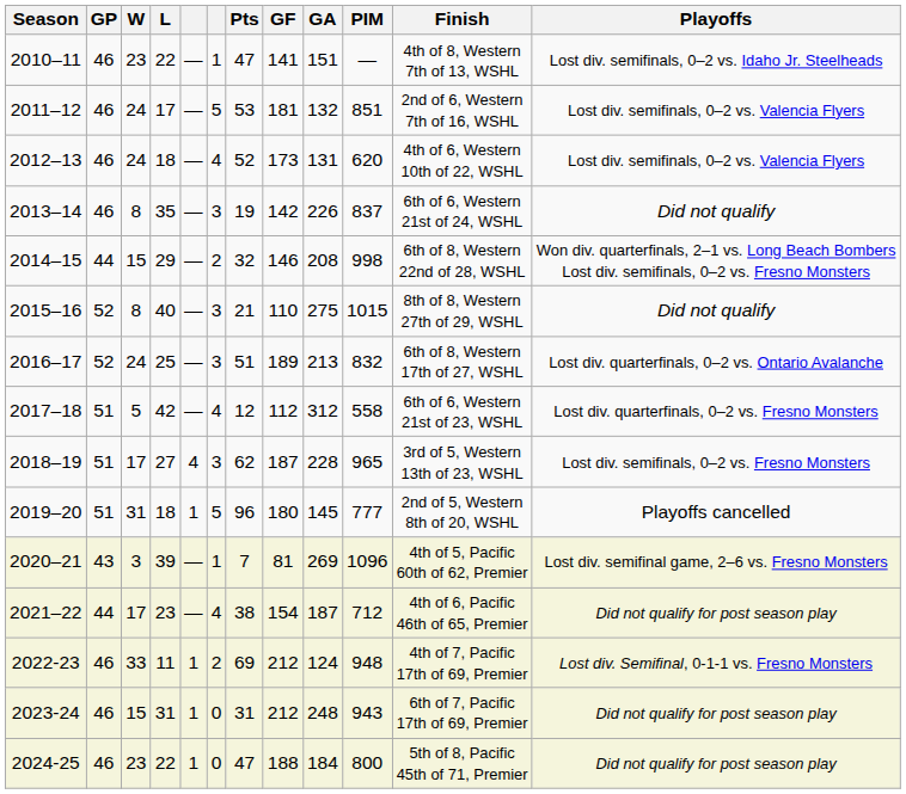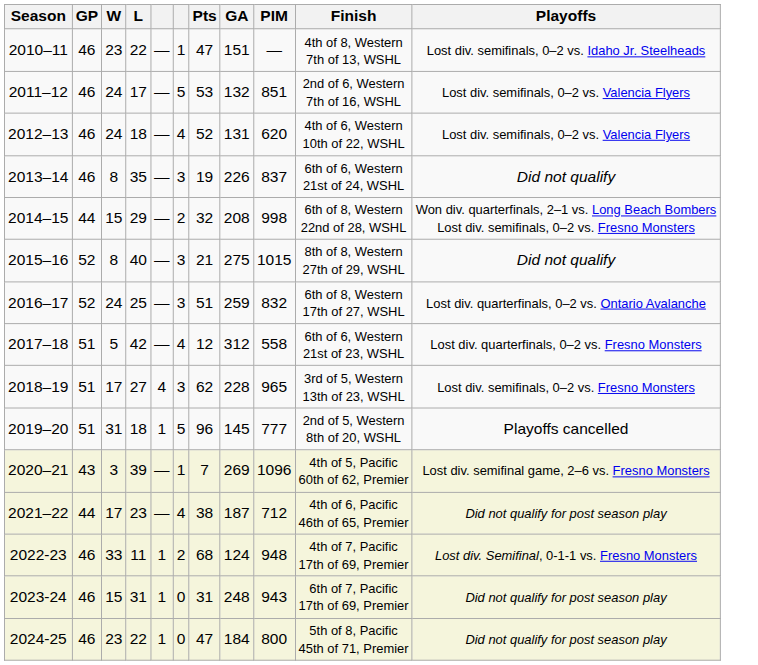 <table class="wikitable" style="text-align:center">
 <tr>
 <th>Season</th>
 <th>GP</th>
 <th>W</th>
 <th>L</th>
 <th></th>
 <th></th>
 <th>Pts</th>
-<th>GF</th>
 <th>GA</th>
 <th>PIM</th>
 <th>Finish</th>
 <th>Playoffs</th>
 </tr>
 <tr>
 <td>2010–11</td>
 <td>46</td>
 <td>23</td>
 <td>22</td>
 <td>—</td>
 <td>1</td>
 <td>47</td>
-<td>141</td>
 <td>151</td>
 <td>—</td>
 <td><small>4th of 8, Western<br>7th of 13, WSHL</small></td>
 <td><small>Lost div. semifinals, 0–2 vs. <a href='#'>Idaho Jr. Steelheads</a></small></td>
 </tr>
 <tr>
 <td>2011–12</td>
 <td>46</td>
 <td>24</td>
 <td>17</td>
 <td>—</td>
 <td>5</td>
 <td>53</td>
-<td>181</td>
 <td>132</td>
 <td>851</td>
 <td><small>2nd of 6, Western<br>7th of 16, WSHL</small></td>
 <td><small>Lost div. semifinals, 0–2 vs. <a href='#'>Valencia Flyers</a></small></td>
 </tr>
 <tr>
 <td>2012–13</td>
 <td>46</td>
 <td>24</td>
 <td>18</td>
 <td>—</td>
 <td>4</td>
 <td>52</td>
-<td>173</td>
 <td>131</td>
 <td>620</td>
 <td><small>4th of 6, Western<br>10th of 22, WSHL</small></td>
 <td><small>Lost div. semifinals, 0–2 vs. <a href='#'>Valencia Flyers</a></small></td>
 </tr>
 <tr>
 <td>2013–14</td>
 <td>46</td>
 <td>8</td>
 <td>35</td>
 <td>—</td>
 <td>3</td>
 <td>19</td>
-<td>142</td>
 <td>226</td>
 <td>837</td>
 <td><small>6th of 6, Western<br>21st of 24, WSHL</small></td>
 <td><em>Did not qualify</em></td>
 </tr>
 <tr>
 <td>2014–15</td>
 <td>44</td>
 <td>15</td>
 <td>29</td>
 <td>—</td>
 <td>2</td>
 <td>32</td>
-<td>146</td>
 <td>208</td>
 <td>998</td>
 <td><small>6th of 8, Western<br>22nd of 28, WSHL</small></td>
 <td><small>Won div. quarterfinals, 2–1 vs. <a href='#'>Long Beach Bombers</a><br>Lost div. semifinals, 0–2 vs. <a href='#'>Fresno Monsters</a></small></td>
 </tr>
 <tr>
 <td>2015–16</td>
 <td>52</td>
 <td>8</td>
 <td>40</td>
 <td>—</td>
 <td>3</td>
 <td>21</td>
-<td>110</td>
 <td>275</td>
 <td>1015</td>
 <td><small>8th of 8, Western<br>27th of 29, WSHL</small></td>
 <td><em>Did not qualify</em></td>
 </tr>
 <tr>
 <td>2016–17</td>
 <td>52</td>
 <td>24</td>
 <td>25</td>
 <td>—</td>
 <td>3</td>
 <td>51</td>
-<td>189</td>
-<td>213</td>
+<td>259</td>
 <td>832</td>
 <td><small>6th of 8, Western<br>17th of 27, WSHL</small></td>
 <td><small>Lost div. quarterfinals, 0–2 vs. <a href='#'>Ontario Avalanche</a></small></td>
 </tr>
 <tr>
 <td>2017–18</td>
 <td>51</td>
 <td>5</td>
 <td>42</td>
 <td>—</td>
 <td>4</td>
 <td>12</td>
-<td>112</td>
 <td>312</td>
 <td>558</td>
 <td><small>6th of 6, Western<br>21st of 23, WSHL</small></td>
 <td><small>Lost div. quarterfinals, 0–2 vs. <a href='#'>Fresno Monsters</a></small></td>
 </tr>
 <tr>
 <td>2018–19</td>
 <td>51</td>
 <td>17</td>
 <td>27</td>
 <td>4</td>
 <td>3</td>
 <td>62</td>
-<td>187</td>
 <td>228</td>
 <td>965</td>
 <td><small>3rd of 5, Western<br>13th of 23, WSHL</small></td>
 <td><small>Lost div. semifinals, 0–2 vs. <a href='#'>Fresno Monsters</a></small></td>
 </tr>
 <tr>
 <td>2019–20</td>
 <td>51</td>
 <td>31</td>
 <td>18</td>
 <td>1</td>
 <td>5</td>
 <td>96</td>
-<td>180</td>
 <td>145</td>
 <td>777</td>
 <td><small>2nd of 5, Western<br>8th of 20, WSHL</small></td>
 <td>Playoffs cancelled</td>
 </tr>
 <tr bgcolor=beige>
 <td>2020–21</td>
 <td>43</td>
 <td>3</td>
 <td>39</td>
 <td>—</td>
 <td>1</td>
 <td>7</td>
-<td>81</td>
 <td>269</td>
 <td>1096</td>
 <td><small>4th of 5, Pacific<br>60th of 62, Premier</small></td>
 <td><small>Lost div. semifinal game, 2–6 vs. <a href='#'>Fresno Monsters</a></small></td>
 </tr>
 <tr bgcolor=beige>
 <td>2021–22</td>
 <td>44</td>
 <td>17</td>
 <td>23</td>
 <td>—</td>
 <td>4</td>
 <td>38</td>
-<td>154</td>
 <td>187</td>
 <td>712</td>
 <td><small>4th of 6, Pacific<br>46th of 65, Premier</small></td>
 <td><small><em>Did not qualify for post season play</em></small></td>
 </tr>
 <tr bgcolor=beige>
 <td>2022-23</td>
 <td>46</td>
 <td>33</td>
 <td>11</td>
 <td>1</td>
 <td>2</td>
-<td>69</td>
-<td>212</td>
+<td>68</td>
 <td>124</td>
 <td>948</td>
 <td><small>4th of 7, Pacific<br>17th of 69, Premier</small></td>
 <td><small><em>Lost div. Semifinal</em>, 0-1-1 vs. <a href='#'>Fresno Monsters</a></small></td>
 </tr>
 <tr bgcolor=beige>
 <td>2023-24</td>
 <td>46</td>
 <td>15</td>
 <td>31</td>
 <td>1</td>
 <td>0</td>
 <td>31</td>
-<td>212</td>
 <td>248</td>
 <td>943</td>
 <td><small>6th of 7, Pacific<br>17th of 69, Premier</small></td>
 <td><small><em>Did not qualify for post season play</em></small></td>
 </tr>
 <tr bgcolor=beige>
 <td>2024-25</td>
 <td>46</td>
 <td>23</td>
 <td>22</td>
 <td>1</td>
 <td>0</td>
 <td>47</td>
-<td>188</td>
 <td>184</td>
 <td>800</td>
 <td><small>5th of 8, Pacific<br>45th of 71, Premier</small></td>
 <td><small><em>Did not qualify for post season play</em></small></td>
 </tr>
 </table>
